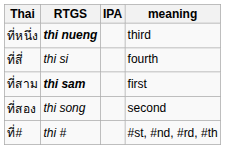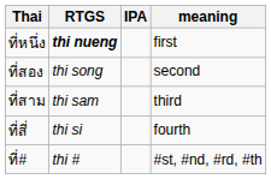 <table class="wikitable">
 <tr>
 <th>Thai</th>
 <th>RTGS</th>
 <th>IPA</th>
 <th>meaning</th>
 </tr>
 <tr>
 <td>ที่หนึ่ง</td>
 <td><strong><em>thi nueng</em></strong></td>
 <td></td>
+<td>first</td>
+</tr>
+<tr>
+<td>ที่สอง</td>
+<td><em>thi song</em></td>
+<td></td>
+<td>second</td>
+</tr>
+<tr>
+<td>ที่สาม</td>
+<td><em>thi sam</em></td>
+<td></td>
 <td>third</td>
 </tr>
 <tr>
 <td>ที่สี่</td>
 <td><em>thi si</em></td>
 <td></td>
 <td>fourth</td>
 </tr>
 <tr>
-<td>ที่สาม</td>
-<td><strong><em>thi sam</em></strong></td>
-<td></td>
-<td>first</td>
-</tr>
-<tr>
-<td>ที่สอง</td>
-<td><em>thi song</em></td>
-<td></td>
-<td>second</td>
-</tr>
-<tr>
 <td>ที่#</td>
 <td><em>thi #</em></td>
 <td></td>
 <td>#st, #nd, #rd, #th</td>
 </tr>
 </table>
